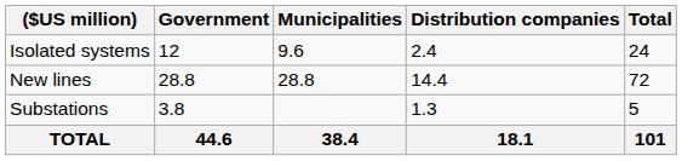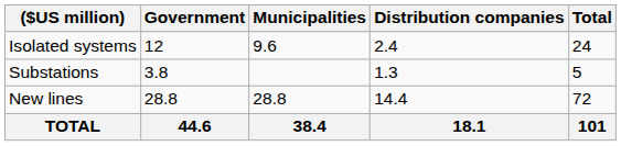 <table class="wikitable">
 <tr>
 <th>($US million)</th>
 <th>Government</th>
 <th>Municipalities</th>
 <th>Distribution companies</th>
 <th>Total</th>
 </tr>
 <tr>
 <td>Isolated systems</td>
 <td>12</td>
 <td>9.6</td>
 <td>2.4</td>
 <td>24</td>
 </tr>
 <tr>
+<td>Substations</td>
+<td>3.8</td>
+<td></td>
+<td>1.3</td>
+<td>5</td>
+</tr>
+<tr>
 <td>New lines</td>
 <td>28.8</td>
 <td>28.8</td>
 <td>14.4</td>
 <td>72</td>
-</tr>
-<tr>
-<td>Substations</td>
-<td>3.8</td>
-<td></td>
-<td>1.3</td>
-<td>5</td>
 </tr>
 <tr>
 <th>TOTAL</th>
 <th>44.6</th>
 <th>38.4</th>
 <th>18.1</th>
 <th>101</th>
 </tr>
 </table>
